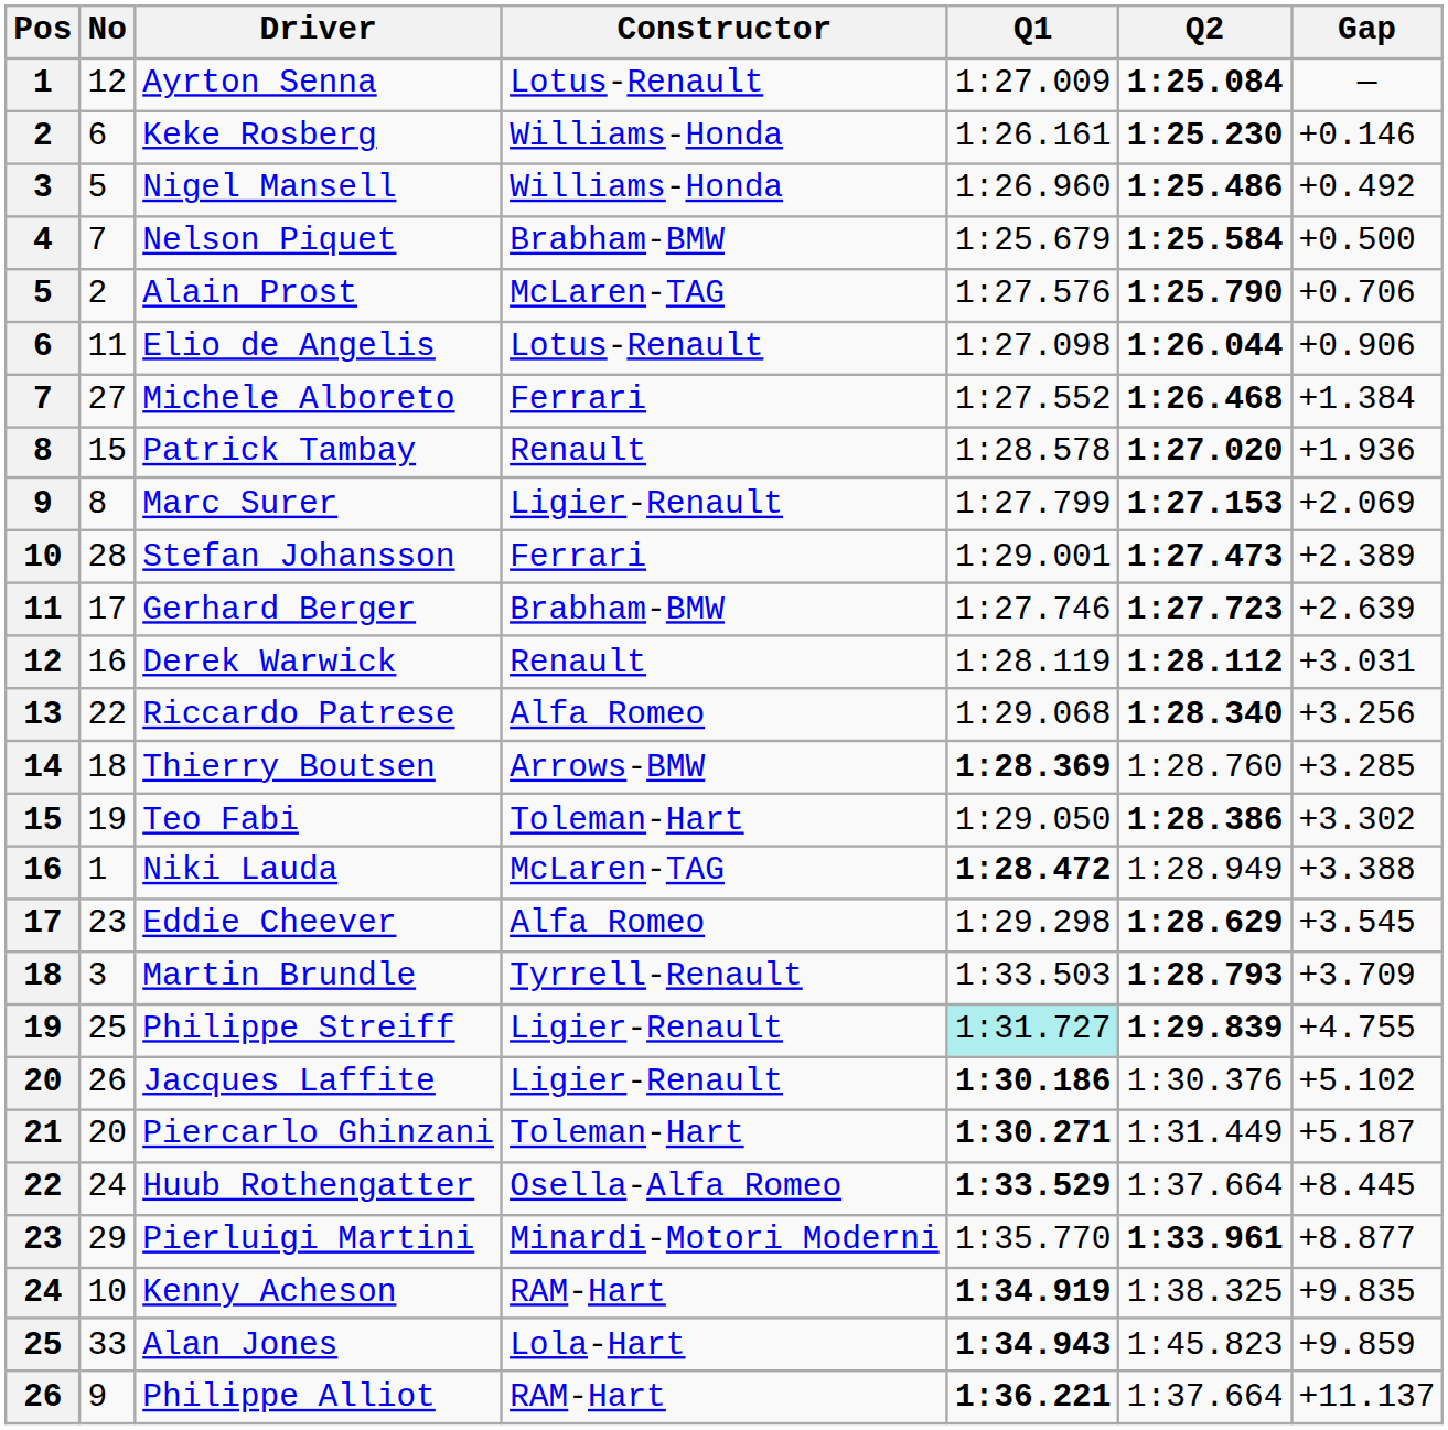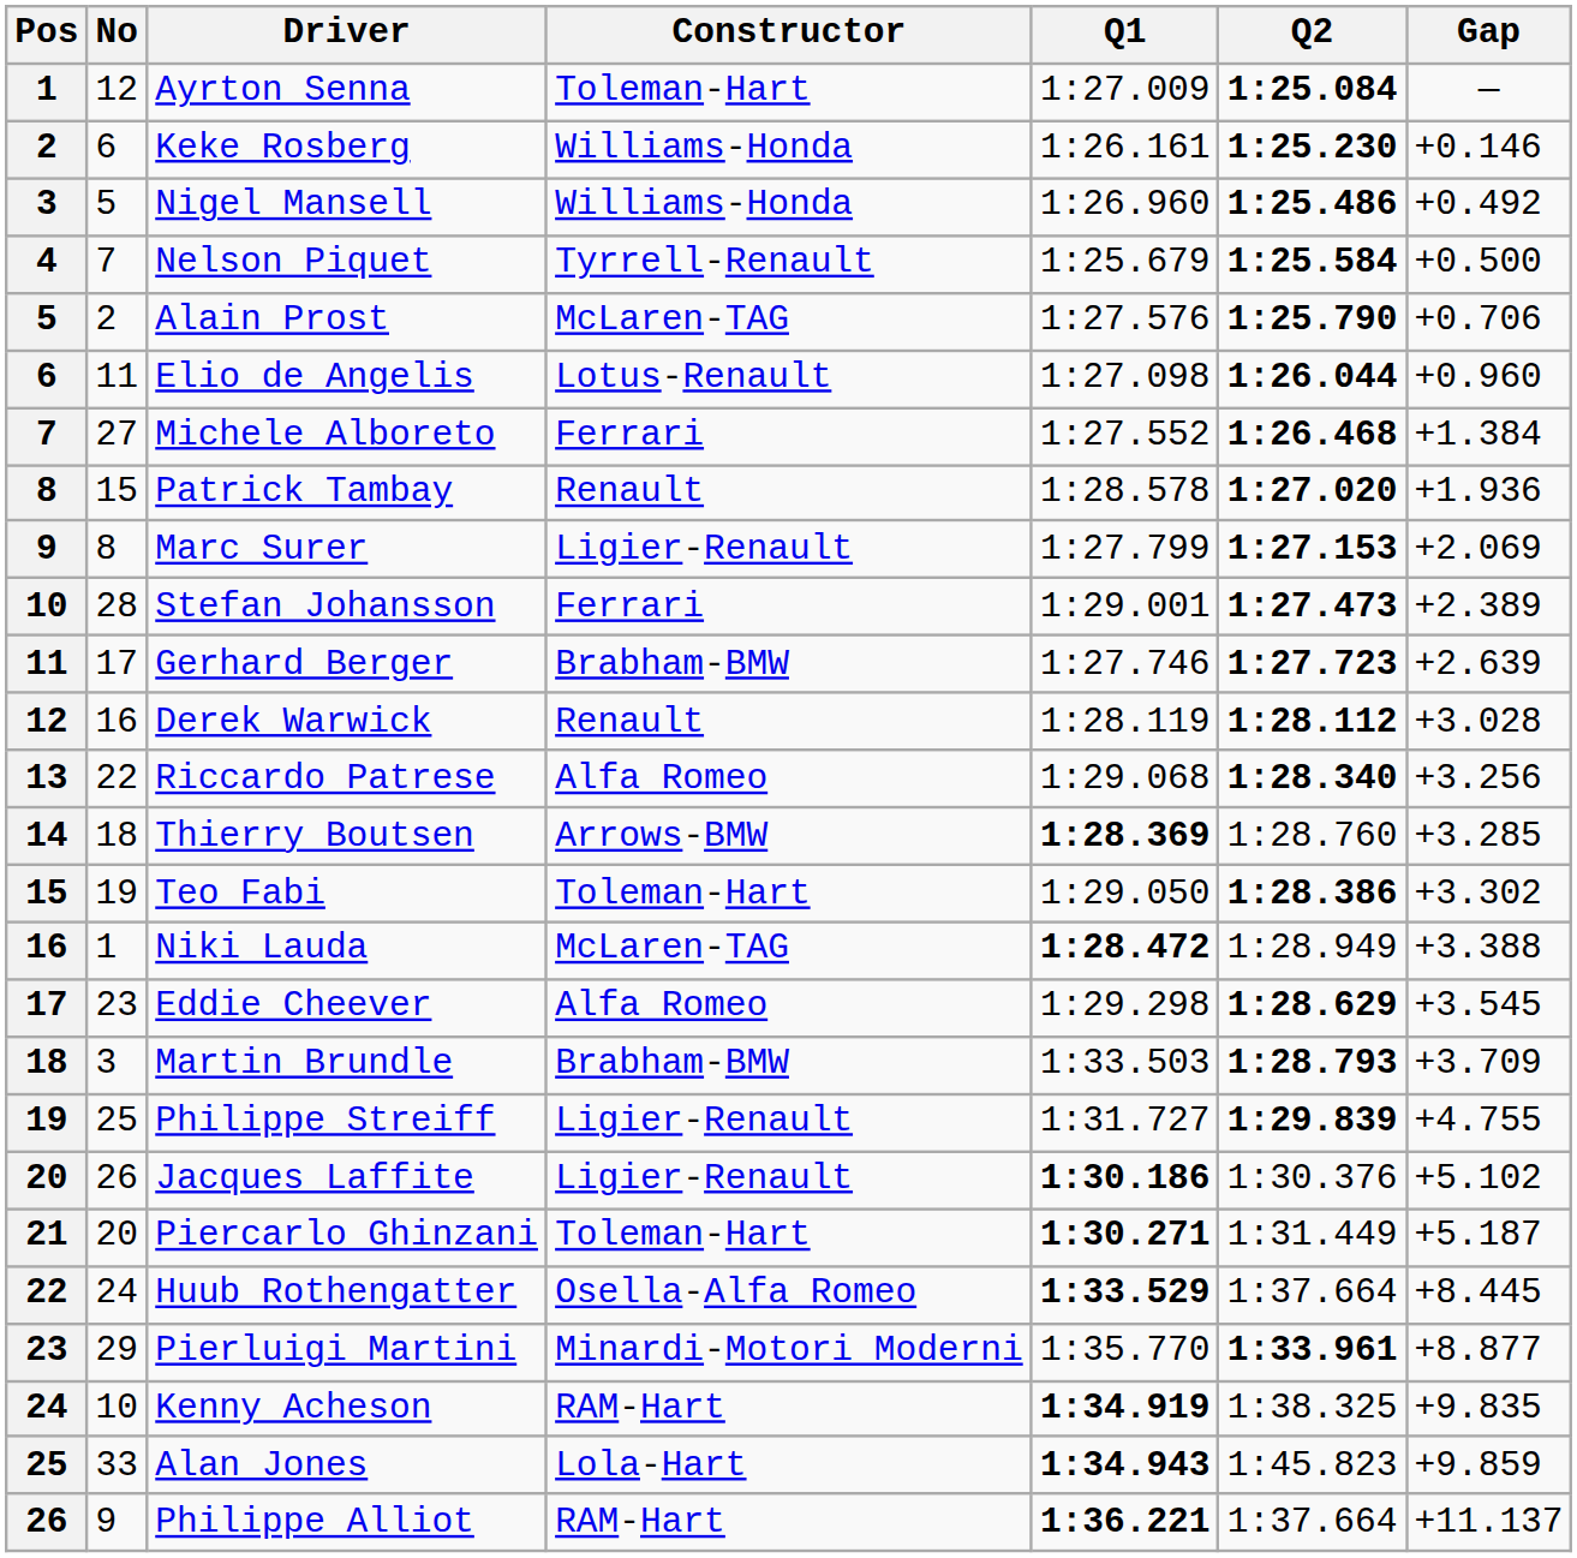 <table class="wikitable sortable" style="font-size: 95%;">
 <tr>
 <th>Pos</th>
 <th>No</th>
 <th>Driver</th>
 <th>Constructor</th>
 <th>Q1</th>
 <th>Q2</th>
 <th>Gap</th>
 </tr>
 <tr>
 <th>1</th>
 <td>12</td>
 <td> <a href='#'>Ayrton Senna</a></td>
-<td><a href='#'>Lotus</a>-<a href='#'>Renault</a></td>
+<td><a href='#'>Toleman</a>-<a href='#'>Hart</a></td>
 <td>1:27.009</td>
 <td><strong>1:25.084</strong></td>
 <td align="center">—</td>
 </tr>
 <tr>
 <th>2</th>
 <td>6</td>
 <td> <a href='#'>Keke Rosberg</a></td>
 <td><a href='#'>Williams</a>-<a href='#'>Honda</a></td>
 <td>1:26.161</td>
 <td><strong>1:25.230</strong></td>
 <td>+0.146</td>
 </tr>
 <tr>
 <th>3</th>
 <td>5</td>
 <td> <a href='#'>Nigel Mansell</a></td>
 <td><a href='#'>Williams</a>-<a href='#'>Honda</a></td>
 <td>1:26.960</td>
 <td><strong>1:25.486</strong></td>
 <td>+0.492</td>
 </tr>
 <tr>
 <th>4</th>
 <td>7</td>
 <td> <a href='#'>Nelson Piquet</a></td>
-<td><a href='#'>Brabham</a>-<a href='#'>BMW</a></td>
+<td><a href='#'>Tyrrell</a>-<a href='#'>Renault</a></td>
 <td>1:25.679</td>
 <td><strong>1:25.584</strong></td>
 <td>+0.500</td>
 </tr>
 <tr>
 <th>5</th>
 <td>2</td>
 <td> <a href='#'>Alain Prost</a></td>
 <td><a href='#'>McLaren</a>-<a href='#'>TAG</a></td>
 <td>1:27.576</td>
 <td><strong>1:25.790</strong></td>
 <td>+0.706</td>
 </tr>
 <tr>
 <th>6</th>
 <td>11</td>
 <td> <a href='#'>Elio de Angelis</a></td>
 <td><a href='#'>Lotus</a>-<a href='#'>Renault</a></td>
 <td>1:27.098</td>
 <td><strong>1:26.044</strong></td>
-<td>+0.906</td>
+<td>+0.960</td>
 </tr>
 <tr>
 <th>7</th>
 <td>27</td>
 <td> <a href='#'>Michele Alboreto</a></td>
 <td><a href='#'>Ferrari</a></td>
 <td>1:27.552</td>
 <td><strong>1:26.468</strong></td>
 <td>+1.384</td>
 </tr>
 <tr>
 <th>8</th>
 <td>15</td>
 <td> <a href='#'>Patrick Tambay</a></td>
 <td><a href='#'>Renault</a></td>
 <td>1:28.578</td>
 <td><strong>1:27.020</strong></td>
 <td>+1.936</td>
 </tr>
 <tr>
 <th>9</th>
 <td>8</td>
 <td> <a href='#'>Marc Surer</a></td>
 <td><a href='#'>Ligier</a>-<a href='#'>Renault</a></td>
 <td>1:27.799</td>
 <td><strong>1:27.153</strong></td>
 <td>+2.069</td>
 </tr>
 <tr>
 <th>10</th>
 <td>28</td>
 <td> <a href='#'>Stefan Johansson</a></td>
 <td><a href='#'>Ferrari</a></td>
 <td>1:29.001</td>
 <td><strong>1:27.473</strong></td>
 <td>+2.389</td>
 </tr>
 <tr>
 <th>11</th>
 <td>17</td>
 <td> <a href='#'>Gerhard Berger</a></td>
 <td><a href='#'>Brabham</a>-<a href='#'>BMW</a></td>
 <td>1:27.746</td>
 <td><strong>1:27.723</strong></td>
 <td>+2.639</td>
 </tr>
 <tr>
 <th>12</th>
 <td>16</td>
 <td> <a href='#'>Derek Warwick</a></td>
 <td><a href='#'>Renault</a></td>
 <td>1:28.119</td>
 <td><strong>1:28.112</strong></td>
-<td>+3.031</td>
+<td>+3.028</td>
 </tr>
 <tr>
 <th>13</th>
 <td>22</td>
 <td> <a href='#'>Riccardo Patrese</a></td>
 <td><a href='#'>Alfa Romeo</a></td>
 <td>1:29.068</td>
 <td><strong>1:28.340</strong></td>
 <td>+3.256</td>
 </tr>
 <tr>
 <th>14</th>
 <td>18</td>
 <td> <a href='#'>Thierry Boutsen</a></td>
 <td><a href='#'>Arrows</a>-<a href='#'>BMW</a></td>
 <td><strong>1:28.369</strong></td>
 <td>1:28.760</td>
 <td>+3.285</td>
 </tr>
 <tr>
 <th>15</th>
 <td>19</td>
 <td> <a href='#'>Teo Fabi</a></td>
 <td><a href='#'>Toleman</a>-<a href='#'>Hart</a></td>
 <td>1:29.050</td>
 <td><strong>1:28.386</strong></td>
 <td>+3.302</td>
 </tr>
 <tr>
 <th>16</th>
 <td>1</td>
 <td> <a href='#'>Niki Lauda</a></td>
 <td><a href='#'>McLaren</a>-<a href='#'>TAG</a></td>
 <td><strong>1:28.472</strong></td>
 <td>1:28.949</td>
 <td>+3.388</td>
 </tr>
 <tr>
 <th>17</th>
 <td>23</td>
 <td> <a href='#'>Eddie Cheever</a></td>
 <td><a href='#'>Alfa Romeo</a></td>
 <td>1:29.298</td>
 <td><strong>1:28.629</strong></td>
 <td>+3.545</td>
 </tr>
 <tr>
 <th>18</th>
 <td>3</td>
 <td> <a href='#'>Martin Brundle</a></td>
-<td><a href='#'>Tyrrell</a>-<a href='#'>Renault</a></td>
+<td><a href='#'>Brabham</a>-<a href='#'>BMW</a></td>
 <td>1:33.503</td>
 <td><strong>1:28.793</strong></td>
 <td>+3.709</td>
 </tr>
 <tr>
 <th>19</th>
 <td>25</td>
 <td> <a href='#'>Philippe Streiff</a></td>
 <td><a href='#'>Ligier</a>-<a href='#'>Renault</a></td>
-<td style="background: paleturquoise;">1:31.727</td>
+<td>1:31.727</td>
 <td><strong>1:29.839</strong></td>
 <td>+4.755</td>
 </tr>
 <tr>
 <th>20</th>
 <td>26</td>
 <td> <a href='#'>Jacques Laffite</a></td>
 <td><a href='#'>Ligier</a>-<a href='#'>Renault</a></td>
 <td><strong>1:30.186</strong></td>
 <td>1:30.376</td>
 <td>+5.102</td>
 </tr>
 <tr>
 <th>21</th>
 <td>20</td>
 <td> <a href='#'>Piercarlo Ghinzani</a></td>
 <td><a href='#'>Toleman</a>-<a href='#'>Hart</a></td>
 <td><strong>1:30.271</strong></td>
 <td>1:31.449</td>
 <td>+5.187</td>
 </tr>
 <tr>
 <th>22</th>
 <td>24</td>
 <td> <a href='#'>Huub Rothengatter</a></td>
 <td><a href='#'>Osella</a>-<a href='#'>Alfa Romeo</a></td>
 <td><strong>1:33.529</strong></td>
 <td>1:37.664</td>
 <td>+8.445</td>
 </tr>
 <tr>
 <th>23</th>
 <td>29</td>
 <td> <a href='#'>Pierluigi Martini</a></td>
 <td><a href='#'>Minardi</a>-<a href='#'>Motori Moderni</a></td>
 <td>1:35.770</td>
 <td><strong>1:33.961</strong></td>
 <td>+8.877</td>
 </tr>
 <tr>
 <th>24</th>
 <td>10</td>
 <td> <a href='#'>Kenny Acheson</a></td>
 <td><a href='#'>RAM</a>-<a href='#'>Hart</a></td>
 <td><strong>1:34.919</strong></td>
 <td>1:38.325</td>
 <td>+9.835</td>
 </tr>
 <tr>
 <th>25</th>
 <td>33</td>
 <td> <a href='#'>Alan Jones</a></td>
 <td><a href='#'>Lola</a>-<a href='#'>Hart</a></td>
 <td><strong>1:34.943</strong></td>
 <td>1:45.823</td>
 <td>+9.859</td>
 </tr>
 <tr>
 <th>26</th>
 <td>9</td>
 <td> <a href='#'>Philippe Alliot</a></td>
 <td><a href='#'>RAM</a>-<a href='#'>Hart</a></td>
 <td><strong>1:36.221</strong></td>
 <td>1:37.664</td>
 <td>+11.137</td>
 </tr>
 </table>
